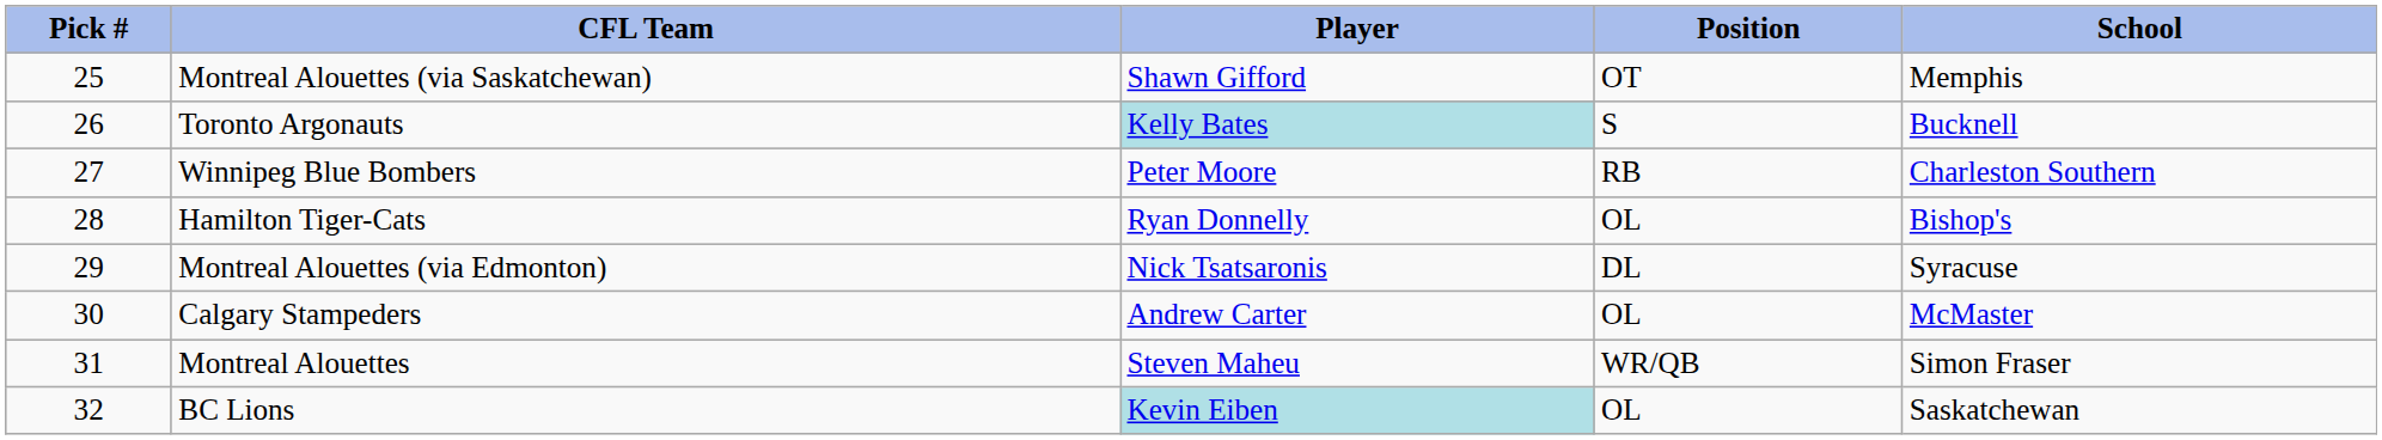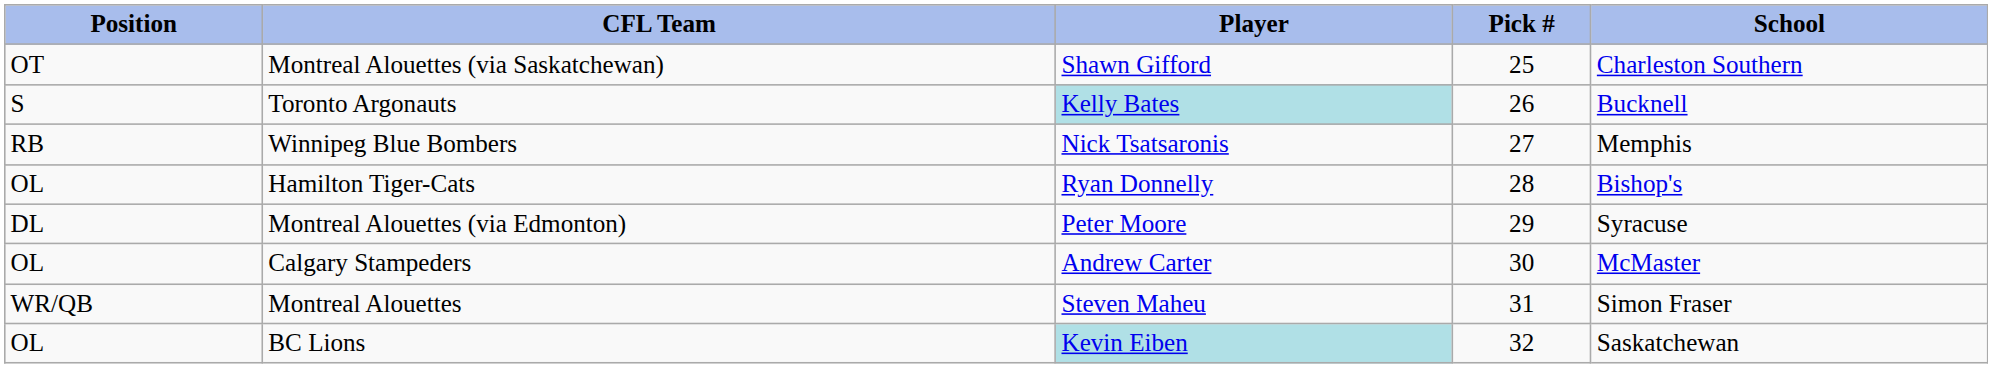 <table class="wikitable" style="width: 100%">
 <tr>
-<th style="background:#A8BDEC;" width=7%>Pick #</th>
+<th width=13% style="background:#A8BDEC;">Position</th>
 <th width=40% style="background:#A8BDEC;">CFL Team</th>
 <th width=20% style="background:#A8BDEC;">Player</th>
-<th width=13% style="background:#A8BDEC;">Position</th>
+<th style="background:#A8BDEC;" width=7%>Pick #</th>
 <th width=20% style="background:#A8BDEC;">School</th>
 </tr>
 <tr>
-<td align=center>25</td>
+<td>OT</td>
 <td>Montreal Alouettes (via Saskatchewan)</td>
 <td><a href='#'>Shawn Gifford</a></td>
-<td>OT</td>
+<td align=center>25</td>
+<td><a href='#'>Charleston Southern</a></td>
+</tr>
+<tr>
+<td>S</td>
+<td>Toronto Argonauts</td>
+<td bgcolor="#B0E0E6"><a href='#'>Kelly Bates</a></td>
+<td align=center>26</td>
+<td><a href='#'>Bucknell</a></td>
+</tr>
+<tr>
+<td>RB</td>
+<td>Winnipeg Blue Bombers</td>
+<td><a href='#'>Nick Tsatsaronis</a></td>
+<td align=center>27</td>
 <td>Memphis</td>
 </tr>
 <tr>
-<td align=center>26</td>
-<td>Toronto Argonauts</td>
-<td bgcolor="#B0E0E6"><a href='#'>Kelly Bates</a></td>
-<td>S</td>
-<td><a href='#'>Bucknell</a></td>
-</tr>
-<tr>
-<td align=center>27</td>
-<td>Winnipeg Blue Bombers</td>
-<td><a href='#'>Peter Moore</a></td>
-<td>RB</td>
-<td><a href='#'>Charleston Southern</a></td>
-</tr>
-<tr>
-<td align=center>28</td>
+<td>OL</td>
 <td>Hamilton Tiger-Cats</td>
 <td><a href='#'>Ryan Donnelly</a></td>
-<td>OL</td>
+<td align=center>28</td>
 <td><a href='#'>Bishop's</a></td>
 </tr>
 <tr>
+<td>DL</td>
+<td>Montreal Alouettes (via Edmonton)</td>
+<td><a href='#'>Peter Moore</a></td>
 <td align=center>29</td>
-<td>Montreal Alouettes (via Edmonton)</td>
-<td><a href='#'>Nick Tsatsaronis</a></td>
-<td>DL</td>
 <td>Syracuse</td>
 </tr>
 <tr>
-<td align=center>30</td>
+<td>OL</td>
 <td>Calgary Stampeders</td>
 <td><a href='#'>Andrew Carter</a></td>
-<td>OL</td>
+<td align=center>30</td>
 <td><a href='#'>McMaster</a></td>
 </tr>
 <tr>
-<td align=center>31</td>
+<td>WR/QB</td>
 <td>Montreal Alouettes</td>
 <td><a href='#'>Steven Maheu</a></td>
-<td>WR/QB</td>
+<td align=center>31</td>
 <td>Simon Fraser</td>
 </tr>
 <tr>
-<td align=center>32</td>
+<td>OL</td>
 <td>BC Lions</td>
 <td bgcolor="#B0E0E6"><a href='#'>Kevin Eiben</a></td>
-<td>OL</td>
+<td align=center>32</td>
 <td>Saskatchewan</td>
 </tr>
 </table>
